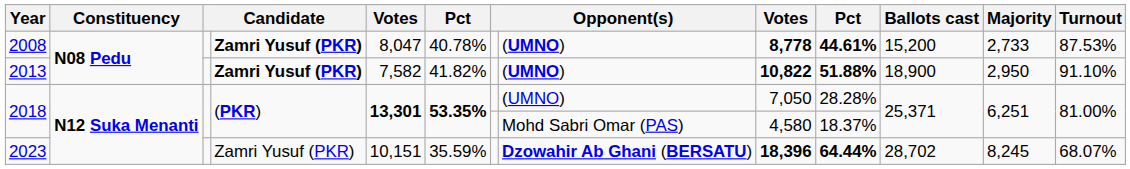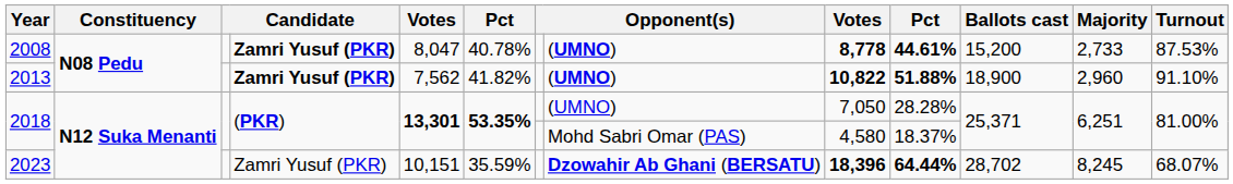 <table class="wikitable" style="margin:0.5em ; font-size:95%">
 <tr>
 <th>Year</th>
 <th>Constituency</th>
 <th colspan=2>Candidate</th>
 <th>Votes</th>
 <th>Pct</th>
 <th colspan=2>Opponent(s)</th>
 <th>Votes</th>
 <th>Pct</th>
 <th>Ballots cast</th>
 <th>Majority</th>
 <th>Turnout</th>
 </tr>
 <tr>
 <td><a href='#'>2008</a></td>
 <td rowspan=2><strong>N08 <a href='#'>Pedu</a></strong></td>
 <td></td>
 <td><strong>Zamri Yusuf (<a href='#'>PKR</a>)</strong></td>
 <td align="right">8,047</td>
 <td>40.78%</td>
 <td></td>
 <td> (<a href='#'><strong>UMNO</strong></a>)</td>
 <td align="right"><strong>8,778</strong></td>
 <td><strong>44.61%</strong></td>
 <td>15,200</td>
 <td>2,733</td>
 <td>87.53%</td>
 </tr>
 <tr>
 <td><a href='#'>2013</a></td>
 <td></td>
 <td><strong>Zamri Yusuf (<a href='#'>PKR</a>)</strong></td>
-<td align="right">7,582</td>
+<td align="right">7,562</td>
 <td>41.82%</td>
 <td></td>
 <td> (<a href='#'><strong>UMNO</strong></a>)</td>
 <td align="right"><strong>10,822</strong></td>
 <td><strong>51.88%</strong></td>
 <td>18,900</td>
-<td>2,950</td>
+<td>2,960</td>
 <td>91.10%</td>
 </tr>
 <tr>
 <td rowspan=2><a href='#'>2018</a></td>
 <td rowspan=3><strong>N12 <a href='#'>Suka Menanti</a></strong></td>
 <td rowspan=2 ></td>
 <td rowspan=2> (<a href='#'><strong>PKR</strong></a>)</td>
 <td rowspan=2 align="right"><strong>13,301</strong></td>
 <td rowspan=2><strong>53.35%</strong></td>
 <td></td>
 <td> (<a href='#'>UMNO</a>)</td>
 <td align="right">7,050</td>
 <td>28.28%</td>
 <td rowspan=2>25,371</td>
 <td rowspan=2>6,251</td>
 <td rowspan=2>81.00%</td>
 </tr>
 <tr>
 <td></td>
 <td>Mohd Sabri Omar (<a href='#'>PAS</a>)</td>
 <td align="right">4,580</td>
 <td>18.37%</td>
 </tr>
 <tr>
 <td><a href='#'>2023</a></td>
 <td></td>
 <td>Zamri Yusuf (<a href='#'>PKR</a>)</td>
 <td align="right">10,151</td>
 <td>35.59%</td>
 <td bgcolor=></td>
 <td><strong><a href='#'>Dzowahir Ab Ghani</a></strong> (<a href='#'><strong>BERSATU</strong></a>)</td>
 <td align="right"><strong>18,396</strong></td>
 <td><strong>64.44%</strong></td>
 <td>28,702</td>
 <td>8,245</td>
 <td>68.07%</td>
 </tr>
 </table>
